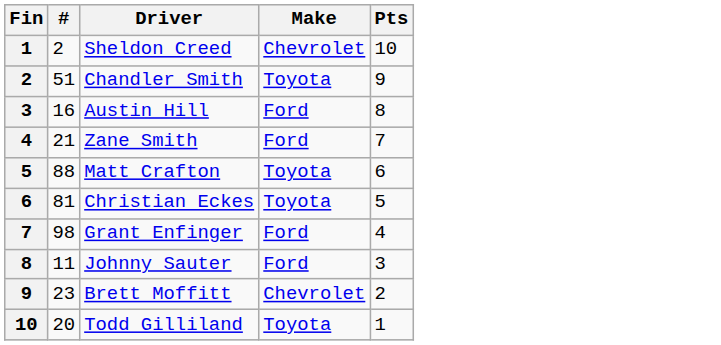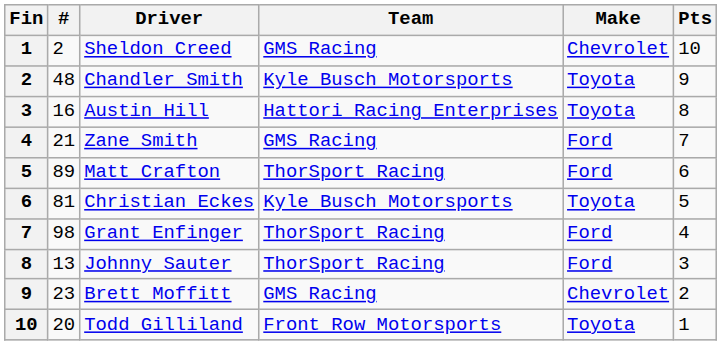 <table class="wikitable" style="font-size:95%">
 <tr>
 <th>Fin</th>
 <th>#</th>
 <th>Driver</th>
+<th>Team</th>
 <th>Make</th>
 <th>Pts</th>
 </tr>
 <tr>
 <th>1</th>
 <td>2</td>
 <td><a href='#'>Sheldon Creed</a></td>
+<td><a href='#'>GMS Racing</a></td>
 <td><a href='#'>Chevrolet</a></td>
 <td>10</td>
 </tr>
 <tr>
 <th>2</th>
-<td>51</td>
+<td>48</td>
 <td><a href='#'>Chandler Smith</a></td>
+<td><a href='#'>Kyle Busch Motorsports</a></td>
 <td><a href='#'>Toyota</a></td>
 <td>9</td>
 </tr>
 <tr>
 <th>3</th>
 <td>16</td>
 <td><a href='#'>Austin Hill</a></td>
-<td><a href='#'>Ford</a></td>
+<td><a href='#'>Hattori Racing Enterprises</a></td>
+<td><a href='#'>Toyota</a></td>
 <td>8</td>
 </tr>
 <tr>
 <th>4</th>
 <td>21</td>
 <td><a href='#'>Zane Smith</a></td>
+<td><a href='#'>GMS Racing</a></td>
 <td><a href='#'>Ford</a></td>
 <td>7</td>
 </tr>
 <tr>
 <th>5</th>
-<td>88</td>
+<td>89</td>
 <td><a href='#'>Matt Crafton</a></td>
-<td><a href='#'>Toyota</a></td>
+<td><a href='#'>ThorSport Racing</a></td>
+<td><a href='#'>Ford</a></td>
 <td>6</td>
 </tr>
 <tr>
 <th>6</th>
 <td>81</td>
 <td><a href='#'>Christian Eckes</a></td>
+<td><a href='#'>Kyle Busch Motorsports</a></td>
 <td><a href='#'>Toyota</a></td>
 <td>5</td>
 </tr>
 <tr>
 <th>7</th>
 <td>98</td>
 <td><a href='#'>Grant Enfinger</a></td>
+<td><a href='#'>ThorSport Racing</a></td>
 <td><a href='#'>Ford</a></td>
 <td>4</td>
 </tr>
 <tr>
 <th>8</th>
-<td>11</td>
+<td>13</td>
 <td><a href='#'>Johnny Sauter</a></td>
+<td><a href='#'>ThorSport Racing</a></td>
 <td><a href='#'>Ford</a></td>
 <td>3</td>
 </tr>
 <tr>
 <th>9</th>
 <td>23</td>
 <td><a href='#'>Brett Moffitt</a></td>
+<td><a href='#'>GMS Racing</a></td>
 <td><a href='#'>Chevrolet</a></td>
 <td>2</td>
 </tr>
 <tr>
 <th>10</th>
 <td>20</td>
 <td><a href='#'>Todd Gilliland</a></td>
+<td><a href='#'>Front Row Motorsports</a></td>
 <td><a href='#'>Toyota</a></td>
 <td>1</td>
 </tr>
 </table>
